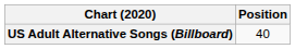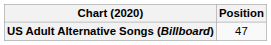 <table class="wikitable sortable plainrowheaders" style="text-align:center">
 <tr>
 <th scope="col">Chart (2020)</th>
 <th scope="col">Position</th>
 </tr>
 <tr>
 <th scope="row">US Adult Alternative Songs (<em>Billboard</em>)</th>
-<td>40</td>
+<td>47</td>
 </tr>
 </table>
